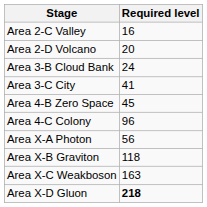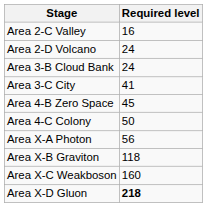 <table class="wikitable">
 <tr>
 <th>Stage</th>
 <th>Required level</th>
 </tr>
 <tr>
 <td>Area 2-C Valley</td>
 <td>16</td>
 </tr>
 <tr>
 <td>Area 2-D Volcano</td>
-<td>20</td>
+<td>24</td>
 </tr>
 <tr>
 <td>Area 3-B Cloud Bank</td>
 <td>24</td>
 </tr>
 <tr>
 <td>Area 3-C City</td>
 <td>41</td>
 </tr>
 <tr>
 <td>Area 4-B Zero Space</td>
 <td>45</td>
 </tr>
 <tr>
 <td>Area 4-C Colony</td>
-<td>96</td>
+<td>50</td>
 </tr>
 <tr>
 <td>Area X-A Photon</td>
 <td>56</td>
 </tr>
 <tr>
 <td>Area X-B Graviton</td>
 <td>118</td>
 </tr>
 <tr>
 <td>Area X-C Weakboson</td>
-<td>163</td>
+<td>160</td>
 </tr>
 <tr>
 <td>Area X-D Gluon</td>
 <td><strong>218</strong></td>
 </tr>
 </table>
